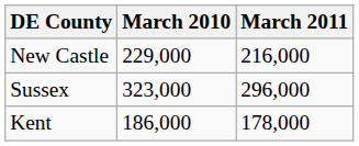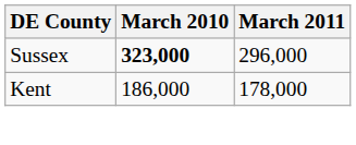 <table class="wikitable" style="float: right; margin: 10px">
 <tr>
 <th>DE County</th>
 <th>March 2010</th>
 <th>March 2011</th>
 </tr>
 <tr>
-<td>New Castle</td>
-<td>229,000</td>
-<td>216,000</td>
-</tr>
-<tr>
 <td>Sussex</td>
-<td>323,000</td>
+<td><strong>323,000</strong></td>
 <td>296,000</td>
 </tr>
 <tr>
 <td>Kent</td>
 <td>186,000</td>
 <td>178,000</td>
 </tr>
 </table>
